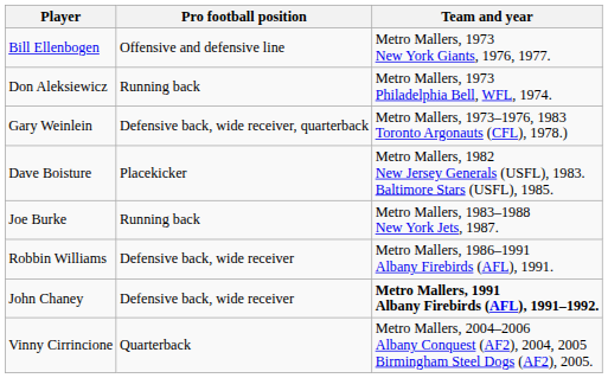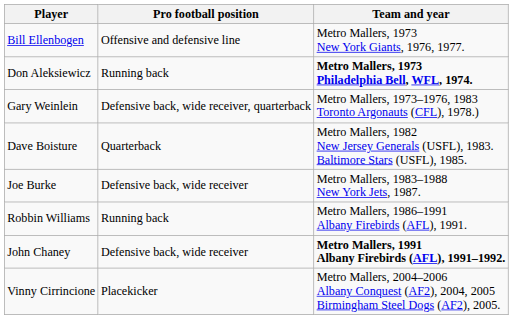 <table class=wikitable>
 <tr>
 <th>Player</th>
 <th>Pro football position</th>
 <th>Team and year</th>
 </tr>
 <tr>
 <td><a href='#'>Bill Ellenbogen</a></td>
 <td>Offensive and defensive line</td>
 <td>Metro Mallers, 1973<br><a href='#'>New York Giants</a>, 1976, 1977.</td>
 </tr>
 <tr>
 <td>Don Aleksiewicz</td>
 <td>Running back</td>
-<td>Metro Mallers, 1973<br><a href='#'>Philadelphia Bell</a>, <a href='#'>WFL</a>, 1974.</td>
+<td><strong>Metro Mallers, 1973<br><a href='#'>Philadelphia Bell</a>, <a href='#'>WFL</a>, 1974.</strong></td>
 </tr>
 <tr>
 <td>Gary Weinlein</td>
 <td>Defensive back, wide receiver, quarterback</td>
 <td>Metro Mallers, 1973–1976, 1983<br><a href='#'>Toronto Argonauts</a> (<a href='#'>CFL</a>), 1978.)</td>
 </tr>
 <tr>
 <td>Dave Boisture</td>
-<td>Placekicker</td>
+<td>Quarterback</td>
 <td>Metro Mallers, 1982<br><a href='#'>New Jersey Generals</a> (USFL), 1983.<br><a href='#'>Baltimore Stars</a> (USFL), 1985.</td>
 </tr>
 <tr>
 <td>Joe Burke</td>
-<td>Running back</td>
+<td>Defensive back, wide receiver</td>
 <td>Metro Mallers, 1983–1988<br><a href='#'>New York Jets</a>, 1987.</td>
 </tr>
 <tr>
 <td>Robbin Williams</td>
-<td>Defensive back, wide receiver</td>
+<td>Running back</td>
 <td>Metro Mallers, 1986–1991<br><a href='#'>Albany Firebirds</a> (<a href='#'>AFL</a>), 1991.</td>
 </tr>
 <tr>
 <td>John Chaney</td>
 <td>Defensive back, wide receiver</td>
 <td><strong>Metro Mallers, 1991<br>Albany Firebirds (<a href='#'>AFL</a>), 1991–1992.</strong></td>
 </tr>
 <tr>
 <td>Vinny Cirrincione</td>
-<td>Quarterback</td>
+<td>Placekicker</td>
 <td>Metro Mallers, 2004–2006<br><a href='#'>Albany Conquest</a> (<a href='#'>AF2</a>), 2004, 2005<br><a href='#'>Birmingham Steel Dogs</a> (<a href='#'>AF2</a>), 2005.</td>
 </tr>
 </table>
